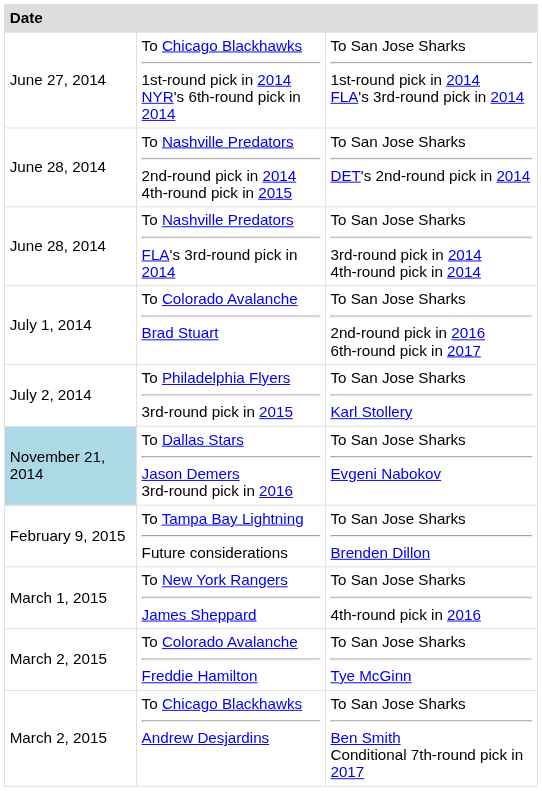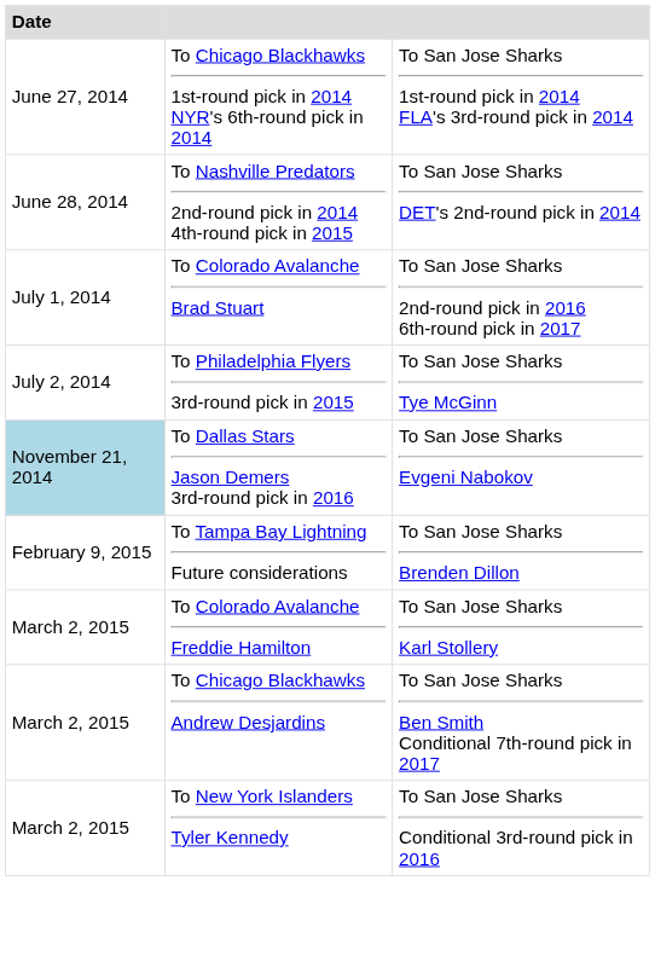 <table border=1 style="border-collapse:collapse" bordercolor="#DFDFDF"  cellpadding="5" width=90%>
 <tr bgcolor="#dddddd">
 <td><strong>Date</strong></td>
 <th colspan="2"></th>
 </tr>
 <tr>
 <td>June 27, 2014<br></td>
 <td valign="top">To <a href='#'>Chicago Blackhawks</a><hr>1st-round pick in <a href='#'>2014</a><br><a href='#'>NYR</a>'s 6th-round pick in <a href='#'>2014</a></td>
 <td valign="top">To San Jose Sharks<hr>1st-round pick in <a href='#'>2014</a><br><a href='#'>FLA</a>'s 3rd-round pick in <a href='#'>2014</a></td>
 </tr>
 <tr>
 <td>June 28, 2014<br></td>
 <td valign="top">To <a href='#'>Nashville Predators</a><hr>2nd-round pick in <a href='#'>2014</a><br>4th-round pick in <a href='#'>2015</a></td>
 <td valign="top">To San Jose Sharks<hr><a href='#'>DET</a>'s 2nd-round pick in <a href='#'>2014</a></td>
 </tr>
 <tr>
-<td>June 28, 2014<br></td>
-<td valign="top">To <a href='#'>Nashville Predators</a><hr><a href='#'>FLA</a>'s 3rd-round pick in <a href='#'>2014</a></td>
-<td valign="top">To San Jose Sharks<hr>3rd-round pick in <a href='#'>2014</a><br>4th-round pick in <a href='#'>2014</a></td>
-</tr>
-<tr>
 <td>July 1, 2014<br></td>
 <td valign="top">To <a href='#'>Colorado Avalanche</a><hr><a href='#'>Brad Stuart</a></td>
 <td valign="top">To San Jose Sharks<hr>2nd-round pick in <a href='#'>2016</a><br>6th-round pick in <a href='#'>2017</a></td>
 </tr>
 <tr>
 <td>July 2, 2014<br></td>
 <td valign="top">To <a href='#'>Philadelphia Flyers</a><hr>3rd-round pick in <a href='#'>2015</a></td>
-<td valign="top">To San Jose Sharks<hr><a href='#'>Karl Stollery</a></td>
+<td valign="top">To San Jose Sharks<hr><a href='#'>Tye McGinn</a></td>
 </tr>
 <tr>
 <td style="background: lightblue;">November 21, 2014<br></td>
 <td valign="top">To <a href='#'>Dallas Stars</a><hr><a href='#'>Jason Demers</a><br>3rd-round pick in <a href='#'>2016</a></td>
 <td valign="top">To San Jose Sharks<hr><a href='#'>Evgeni Nabokov</a></td>
 </tr>
 <tr>
 <td>February 9, 2015<br></td>
 <td valign="top">To <a href='#'>Tampa Bay Lightning</a><hr>Future considerations</td>
 <td valign="top">To San Jose Sharks<hr><a href='#'>Brenden Dillon</a></td>
 </tr>
 <tr>
-<td>March 1, 2015<br></td>
-<td valign="top">To <a href='#'>New York Rangers</a><hr><a href='#'>James Sheppard</a></td>
-<td valign="top">To San Jose Sharks<hr>4th-round pick in <a href='#'>2016</a></td>
-</tr>
-<tr>
 <td>March 2, 2015<br></td>
 <td valign="top">To <a href='#'>Colorado Avalanche</a><hr><a href='#'>Freddie Hamilton</a></td>
-<td valign="top">To San Jose Sharks<hr><a href='#'>Tye McGinn</a></td>
+<td valign="top">To San Jose Sharks<hr><a href='#'>Karl Stollery</a></td>
 </tr>
 <tr>
 <td>March 2, 2015<br></td>
 <td valign="top">To <a href='#'>Chicago Blackhawks</a><hr><a href='#'>Andrew Desjardins</a></td>
 <td valign="top">To San Jose Sharks<hr><a href='#'>Ben Smith</a><br>Conditional 7th-round pick in <a href='#'>2017</a></td>
 </tr>
+<tr>
+<td>March 2, 2015<br></td>
+<td valign="top">To <a href='#'>New York Islanders</a><hr><a href='#'>Tyler Kennedy</a></td>
+<td valign="top">To San Jose Sharks<hr>Conditional 3rd-round pick in <a href='#'>2016</a></td>
+</tr>
 </table>
